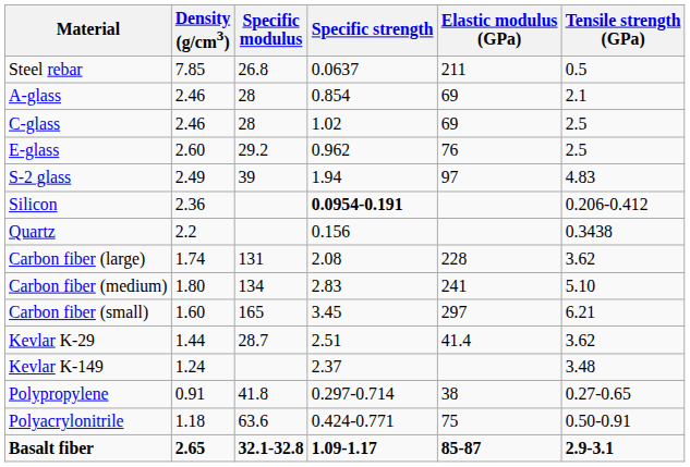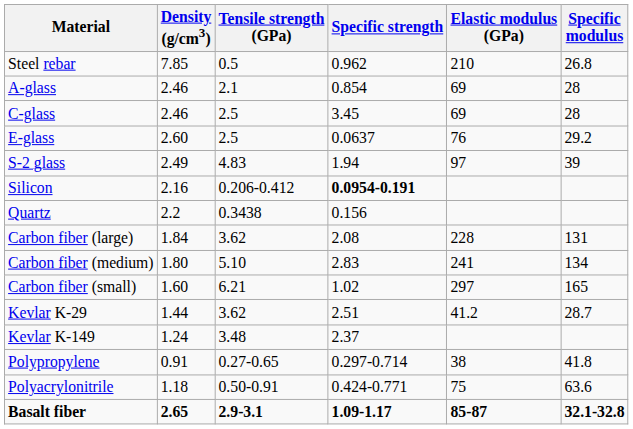 <table class = "wikitable sortable">
 <tr>
 <th>Material</th>
 <th><a href='#'>Density</a> <br>(g/cm<sup>3</sup>)</th>
-<th><a href='#'>Specific <br>modulus</a></th>
+<th><a href='#'>Tensile strength</a> <br>(GPa)</th>
 <th><a href='#'>Specific strength</a> <br></th>
 <th><a href='#'>Elastic modulus</a> <br>(GPa)</th>
-<th><a href='#'>Tensile strength</a> <br>(GPa)</th>
+<th><a href='#'>Specific <br>modulus</a></th>
 </tr>
 <tr>
 <td>Steel <a href='#'>rebar</a></td>
 <td>7.85</td>
+<td>0.5</td>
+<td>0.962</td>
+<td>210</td>
 <td>26.8</td>
-<td>0.0637</td>
-<td>211</td>
-<td>0.5</td>
 </tr>
 <tr>
 <td><a href='#'>A-glass</a></td>
 <td>2.46</td>
-<td>28</td>
+<td>2.1</td>
 <td>0.854</td>
 <td>69</td>
-<td>2.1</td>
+<td>28</td>
 </tr>
 <tr>
 <td><a href='#'>C-glass</a></td>
 <td>2.46</td>
+<td>2.5</td>
+<td>3.45</td>
+<td>69</td>
 <td>28</td>
-<td>1.02</td>
-<td>69</td>
-<td>2.5</td>
 </tr>
 <tr>
 <td><a href='#'>E-glass</a></td>
 <td>2.60</td>
+<td>2.5</td>
+<td>0.0637</td>
+<td>76</td>
 <td>29.2</td>
-<td>0.962</td>
-<td>76</td>
-<td>2.5</td>
 </tr>
 <tr>
 <td><a href='#'>S-2 glass</a></td>
 <td>2.49</td>
-<td>39</td>
+<td>4.83</td>
 <td>1.94</td>
 <td>97</td>
-<td>4.83</td>
+<td>39</td>
 </tr>
 <tr>
 <td><a href='#'>Silicon</a></td>
-<td>2.36</td>
-<td></td>
+<td>2.16</td>
+<td>0.206-0.412</td>
 <td><strong>0.0954-0.191</strong></td>
 <td></td>
-<td>0.206-0.412</td>
+<td></td>
 </tr>
 <tr>
 <td><a href='#'>Quartz</a></td>
 <td>2.2</td>
-<td></td>
+<td>0.3438</td>
 <td>0.156</td>
 <td></td>
-<td>0.3438</td>
+<td></td>
 </tr>
 <tr>
 <td><a href='#'>Carbon fiber</a> (large)</td>
-<td>1.74</td>
-<td>131</td>
+<td>1.84</td>
+<td>3.62</td>
 <td>2.08</td>
 <td>228</td>
-<td>3.62</td>
+<td>131</td>
 </tr>
 <tr>
 <td><a href='#'>Carbon fiber</a> (medium)</td>
 <td>1.80</td>
-<td>134</td>
+<td>5.10</td>
 <td>2.83</td>
 <td>241</td>
-<td>5.10</td>
+<td>134</td>
 </tr>
 <tr>
 <td><a href='#'>Carbon fiber</a> (small)</td>
 <td>1.60</td>
+<td>6.21</td>
+<td>1.02</td>
+<td>297</td>
 <td>165</td>
-<td>3.45</td>
-<td>297</td>
-<td>6.21</td>
 </tr>
 <tr>
 <td><a href='#'>Kevlar</a> K-29</td>
 <td>1.44</td>
+<td>3.62</td>
+<td>2.51</td>
+<td>41.2</td>
 <td>28.7</td>
-<td>2.51</td>
-<td>41.4</td>
-<td>3.62</td>
 </tr>
 <tr>
 <td><a href='#'>Kevlar</a> K-149</td>
 <td>1.24</td>
-<td></td>
+<td>3.48</td>
 <td>2.37</td>
 <td></td>
-<td>3.48</td>
+<td></td>
 </tr>
 <tr>
 <td><a href='#'>Polypropylene</a></td>
 <td>0.91</td>
-<td>41.8</td>
+<td>0.27-0.65</td>
 <td>0.297-0.714</td>
 <td>38</td>
-<td>0.27-0.65</td>
+<td>41.8</td>
 </tr>
 <tr>
 <td><a href='#'>Polyacrylonitrile</a></td>
 <td>1.18</td>
-<td>63.6</td>
+<td>0.50-0.91</td>
 <td>0.424-0.771</td>
 <td>75</td>
-<td>0.50-0.91</td>
+<td>63.6</td>
 </tr>
 <tr style="font-weight:bold;">
 <td>Basalt fiber</td>
 <td>2.65</td>
-<td>32.1-32.8</td>
+<td>2.9-3.1</td>
 <td>1.09-1.17</td>
 <td>85-87</td>
-<td>2.9-3.1</td>
+<td>32.1-32.8</td>
 </tr>
 </table>
